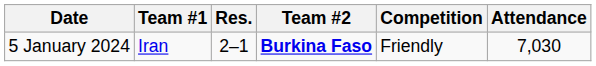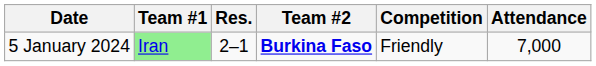 <table class="wikitable" style="text-align: left;">
 <tr>
 <th>Date</th>
 <th>Team #1</th>
 <th>Res.</th>
 <th>Team #2</th>
 <th>Competition</th>
 <th>Attendance</th>
 </tr>
 <tr>
 <td>5 January 2024</td>
-<td> <a href='#'>Iran</a></td>
+<td style="background: lightgreen;"> <a href='#'>Iran</a></td>
 <td style="text-align:center;">2–1</td>
 <td><strong> <a href='#'>Burkina Faso</a></strong></td>
 <td>Friendly</td>
-<td style="text-align:center;">7,030</td>
+<td style="text-align:center;">7,000</td>
 </tr>
 </table>
